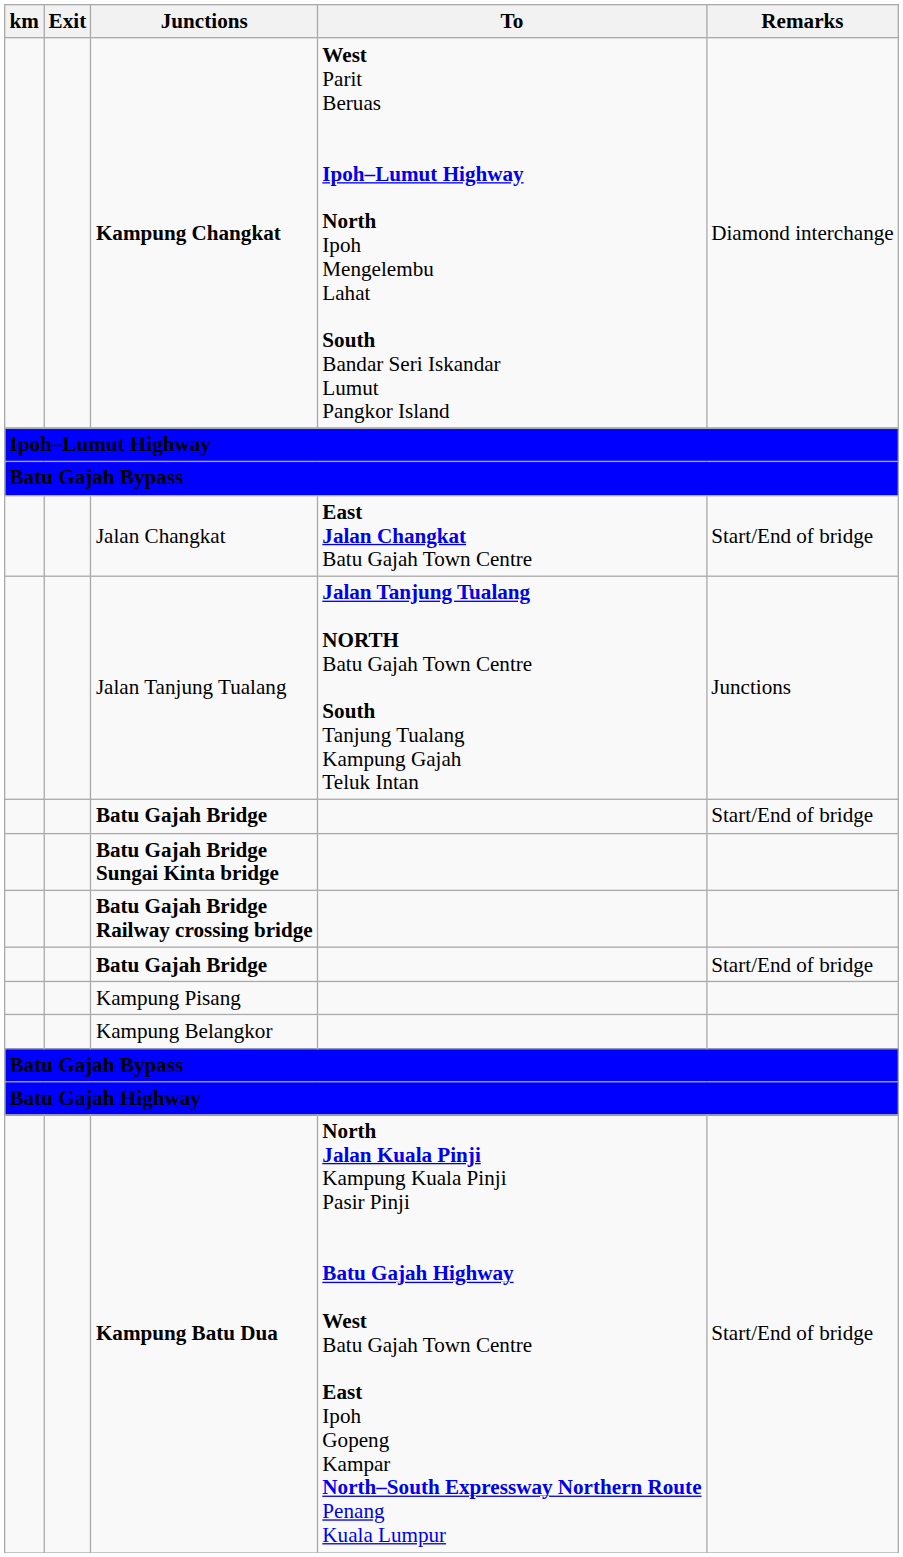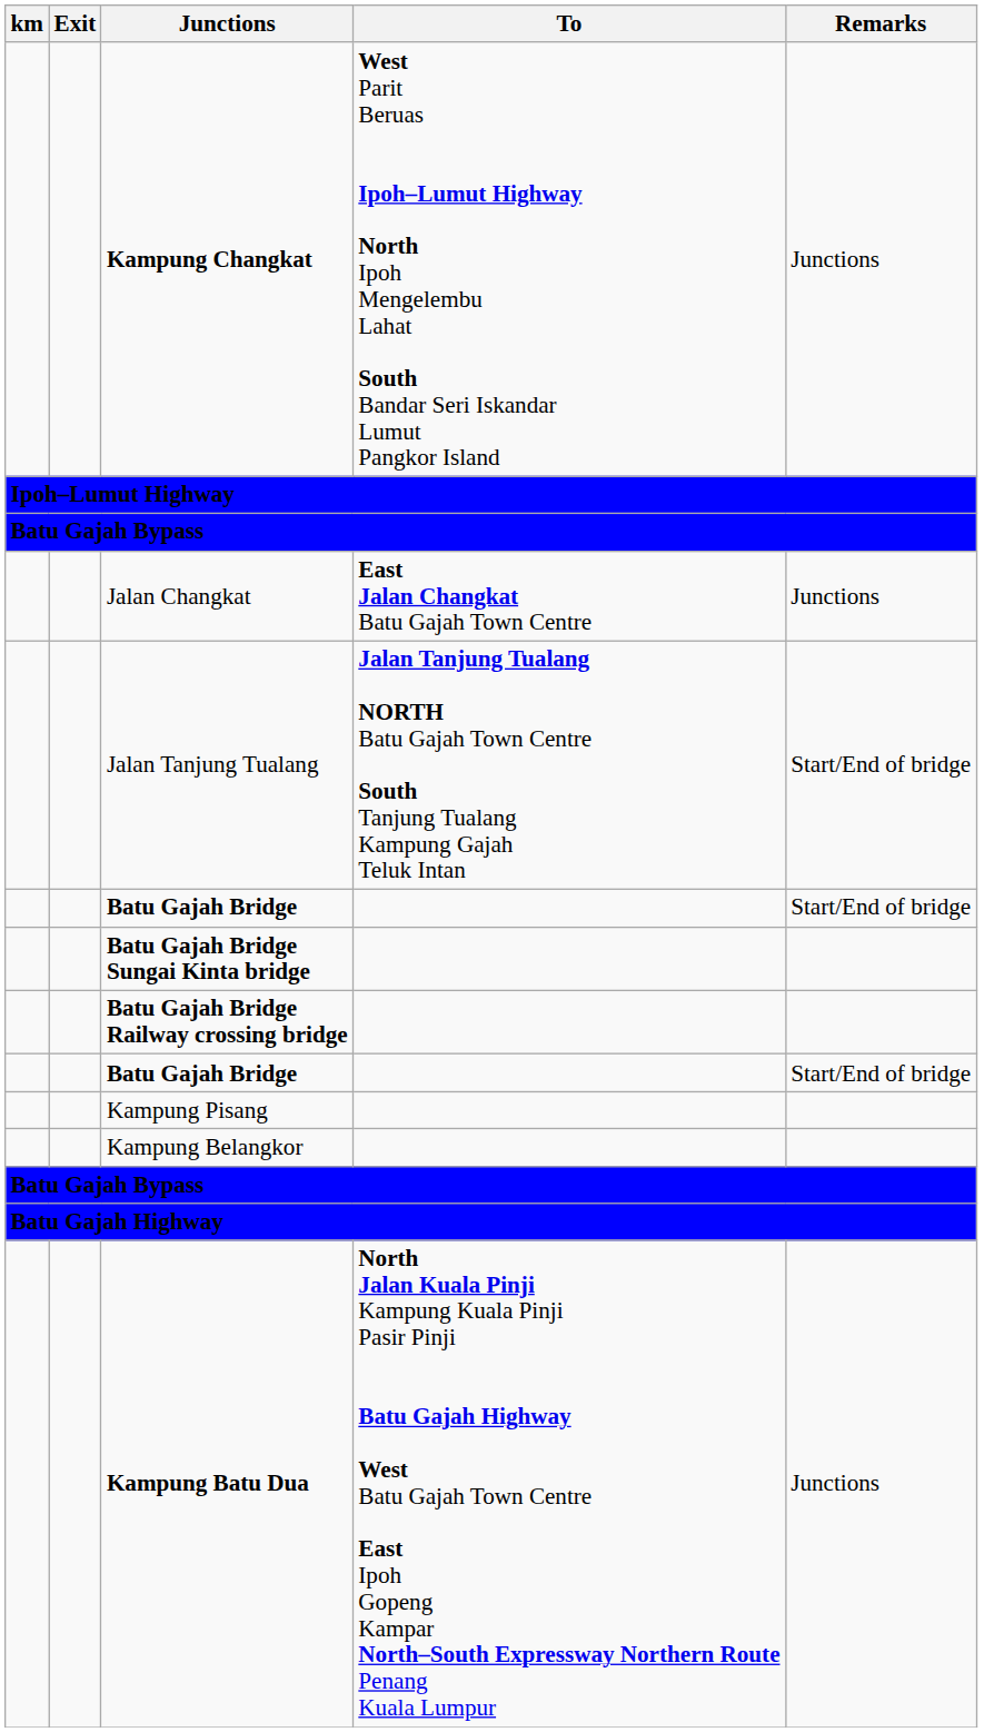 <table class="wikitable">
 <tr>
 <th>km</th>
 <th>Exit</th>
 <th>Junctions</th>
 <th>To</th>
 <th>Remarks</th>
 </tr>
 <tr>
 <td></td>
 <td></td>
 <td><strong>Kampung Changkat</strong></td>
 <td><strong>West</strong><br> Parit<br> Beruas<br><br><br> <strong><a href='#'>Ipoh–Lumut Highway</a></strong><br><br><strong>North</strong><br> Ipoh<br> Mengelembu<br> Lahat<br><br><strong>South</strong><br> Bandar Seri Iskandar<br> Lumut<br> Pangkor Island</td>
-<td>Diamond interchange</td>
+<td>Junctions</td>
 </tr>
 <tr>
 <td style="width:600px" colspan="6" style="text-align:center" bgcolor="blue"><strong><span> Ipoh–Lumut Highway</span></strong></td>
 </tr>
 <tr>
 <td style="width:600px" colspan="6" style="text-align:center" bgcolor="blue"><strong><span> Batu Gajah Bypass</span></strong></td>
 </tr>
 <tr>
 <td></td>
 <td></td>
 <td>Jalan Changkat</td>
 <td><strong>East</strong><br> <strong><a href='#'>Jalan Changkat</a></strong><br>Batu Gajah Town Centre</td>
-<td>Start/End of bridge</td>
+<td>Junctions</td>
 </tr>
 <tr>
 <td></td>
 <td></td>
 <td>Jalan Tanjung Tualang</td>
 <td> <strong><a href='#'>Jalan Tanjung Tualang</a></strong><br><br><strong>NORTH</strong><br>Batu Gajah Town Centre<br><br><strong>South</strong><br>Tanjung Tualang<br>Kampung Gajah<br>Teluk Intan</td>
-<td>Junctions</td>
+<td>Start/End of bridge</td>
 </tr>
 <tr>
 <td></td>
 <td></td>
 <td><strong>Batu Gajah Bridge</strong></td>
 <td></td>
 <td>Start/End of bridge</td>
 </tr>
 <tr>
 <td></td>
 <td></td>
 <td><strong>Batu Gajah Bridge</strong><br><strong>Sungai Kinta bridge</strong></td>
 <td></td>
 <td></td>
 </tr>
 <tr>
 <td></td>
 <td></td>
 <td><strong>Batu Gajah Bridge</strong><br><strong>Railway crossing bridge </strong></td>
 <td></td>
 <td></td>
 </tr>
 <tr>
 <td></td>
 <td></td>
 <td><strong>Batu Gajah Bridge</strong></td>
 <td></td>
 <td>Start/End of bridge</td>
 </tr>
 <tr>
 <td></td>
 <td></td>
 <td>Kampung Pisang</td>
 <td></td>
 <td></td>
 </tr>
 <tr>
 <td></td>
 <td></td>
 <td>Kampung Belangkor</td>
 <td></td>
 <td></td>
 </tr>
 <tr>
 <td style="width:600px" colspan="6" style="text-align:center" bgcolor="blue"><strong><span>Batu Gajah Bypass</span></strong></td>
 </tr>
 <tr>
 <td style="width:600px" colspan="6" style="text-align:center" bgcolor="blue"><strong><span> Batu Gajah Highway</span></strong></td>
 </tr>
 <tr>
 <td></td>
 <td></td>
 <td><strong>Kampung Batu Dua</strong></td>
 <td><strong>North</strong><br> <strong><a href='#'>Jalan Kuala Pinji</a></strong><br>Kampung Kuala Pinji<br>Pasir Pinji<br><br><br> <strong><a href='#'>Batu Gajah Highway</a></strong><br><br><strong>West</strong><br>Batu Gajah Town Centre<br><br><strong>East</strong><br> Ipoh<br> Gopeng<br> Kampar<br>  <strong><a href='#'>North–South Expressway Northern Route</a></strong><br><a href='#'>Penang</a><br><a href='#'>Kuala Lumpur</a></td>
-<td>Start/End of bridge</td>
+<td>Junctions</td>
 </tr>
 </table>
